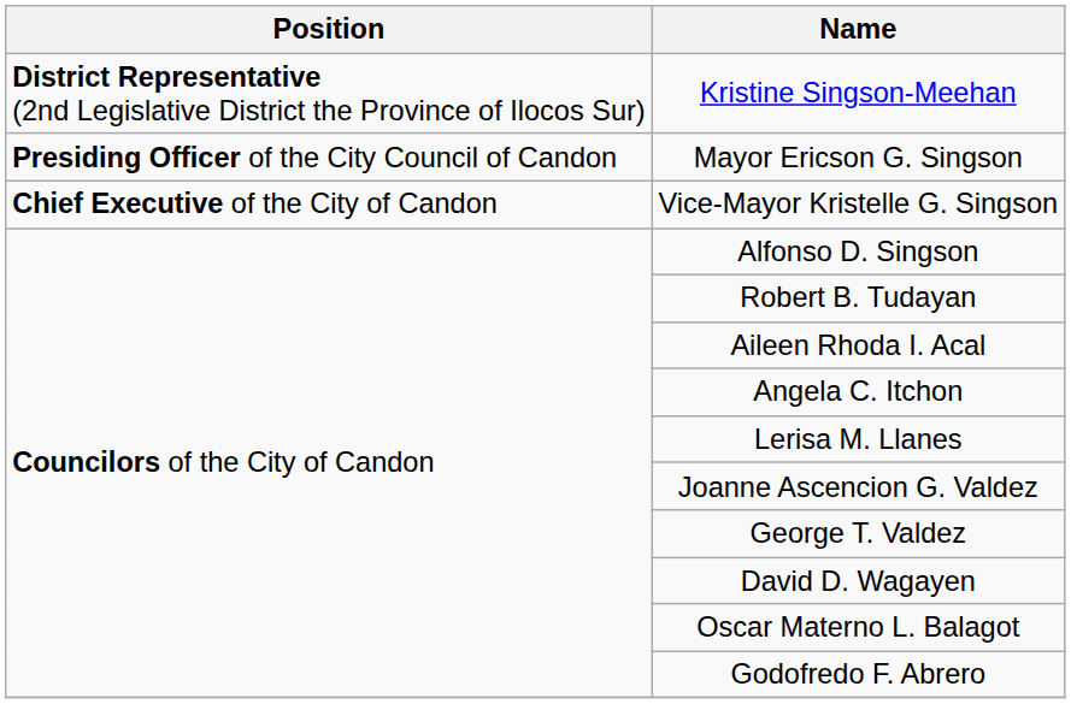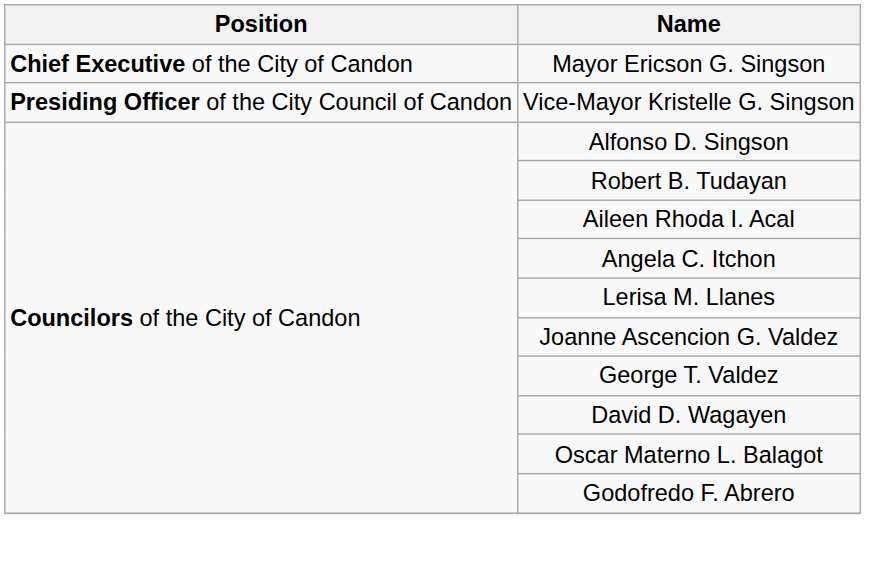 <table class="wikitable" style="line-height:1.20em; font-size:100%;">
 <tr>
 <th>Position</th>
 <th>Name</th>
 </tr>
 <tr>
-<td><strong>District Representative</strong><br>(2nd Legislative District the Province of Ilocos Sur)</td>
-<td style="text-align:center;"><a href='#'>Kristine Singson-Meehan</a></td>
+<td><strong>Chief Executive</strong> of the City of Candon</td>
+<td style="text-align:center;">Mayor Ericson G. Singson</td>
 </tr>
 <tr>
 <td><strong>Presiding Officer</strong> of the City Council of Candon</td>
-<td style="text-align:center;">Mayor Ericson G. Singson</td>
-</tr>
-<tr>
-<td><strong>Chief Executive</strong> of the City of Candon</td>
 <td style="text-align:center;">Vice-Mayor Kristelle G. Singson</td>
 </tr>
 <tr>
 <td rowspan=10><strong>Councilors</strong> of the City of Candon</td>
 <td style="text-align:center;">Alfonso D. Singson</td>
 </tr>
 <tr>
 <td style="text-align:center;">Robert B. Tudayan</td>
 </tr>
 <tr>
 <td style="text-align:center;">Aileen Rhoda I. Acal</td>
 </tr>
 <tr>
 <td style="text-align:center;">Angela C. Itchon</td>
 </tr>
 <tr>
 <td style="text-align:center;">Lerisa M. Llanes</td>
 </tr>
 <tr>
 <td style="text-align:center;">Joanne Ascencion G. Valdez</td>
 </tr>
 <tr>
 <td style="text-align:center;">George T. Valdez</td>
 </tr>
 <tr>
 <td style="text-align:center;">David D. Wagayen</td>
 </tr>
 <tr>
 <td style="text-align:center;">Oscar Materno L. Balagot</td>
 </tr>
 <tr>
 <td style="text-align:center;">Godofredo F. Abrero</td>
 </tr>
 <tr>
 </tr>
 </table>
